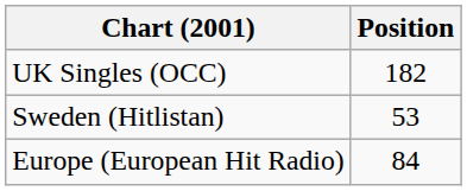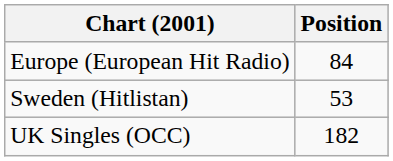 <table class="wikitable sortable">
 <tr>
 <th>Chart (2001)</th>
 <th>Position</th>
 </tr>
 <tr>
-<td>UK Singles (OCC)</td>
-<td align="center">182</td>
+<td>Europe (European Hit Radio)</td>
+<td style="text-align:center;">84</td>
 </tr>
 <tr>
 <td>Sweden (Hitlistan)</td>
 <td align="center">53</td>
 </tr>
 <tr>
-<td>Europe (European Hit Radio)</td>
-<td style="text-align:center;">84</td>
+<td>UK Singles (OCC)</td>
+<td align="center">182</td>
 </tr>
 </table>
